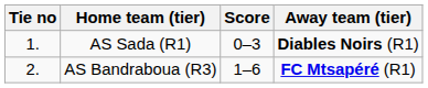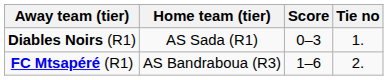 <table class="wikitable" style="text-align: center">
 <tr>
-<th>Tie no</th>
+<th>Away team (tier)</th>
 <th>Home team (tier)</th>
 <th>Score</th>
-<th>Away team (tier)</th>
+<th>Tie no</th>
 </tr>
 <tr>
-<td>1.</td>
+<td><strong>Diables Noirs</strong> (R1) </td>
 <td> AS Sada (R1)</td>
 <td>0–3</td>
-<td><strong>Diables Noirs</strong> (R1) </td>
+<td>1.</td>
 </tr>
 <tr>
-<td>2.</td>
+<td><strong><a href='#'>FC Mtsapéré</a></strong> (R1) </td>
 <td> AS Bandraboua (R3)</td>
 <td>1–6</td>
-<td><strong><a href='#'>FC Mtsapéré</a></strong> (R1) </td>
+<td>2.</td>
 </tr>
 </table>
